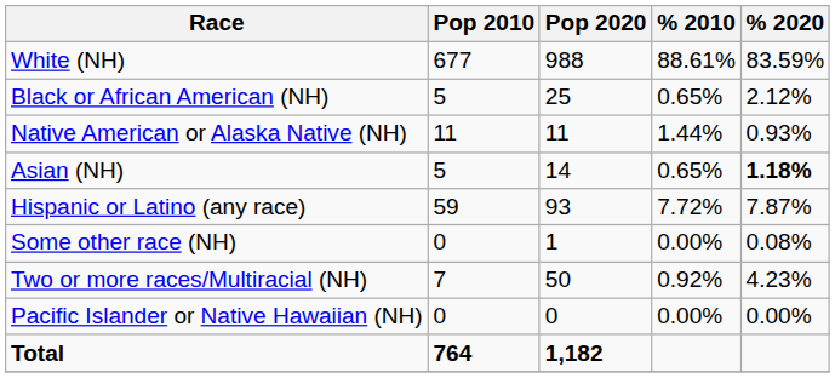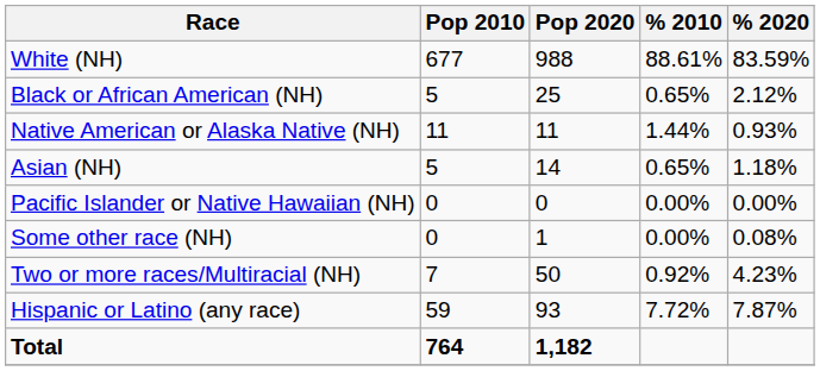 <table class="wikitable">
 <tr>
 <th>Race</th>
 <th>Pop 2010</th>
 <th>Pop 2020</th>
 <th>% 2010</th>
 <th>% 2020</th>
 </tr>
 <tr>
 <td><a href='#'>White</a> (NH)</td>
 <td>677</td>
 <td>988</td>
 <td>88.61%</td>
 <td>83.59%</td>
 </tr>
 <tr>
 <td><a href='#'>Black or African American</a> (NH)</td>
 <td>5</td>
 <td>25</td>
 <td>0.65%</td>
 <td>2.12%</td>
 </tr>
 <tr>
 <td><a href='#'>Native American</a> or <a href='#'>Alaska Native</a> (NH)</td>
 <td>11</td>
 <td>11</td>
 <td>1.44%</td>
 <td>0.93%</td>
 </tr>
 <tr>
 <td><a href='#'>Asian</a> (NH)</td>
 <td>5</td>
 <td>14</td>
 <td>0.65%</td>
-<td><strong>1.18%</strong></td>
+<td>1.18%</td>
 </tr>
 <tr>
-<td><a href='#'>Hispanic or Latino</a> (any race)</td>
-<td>59</td>
-<td>93</td>
-<td>7.72%</td>
-<td>7.87%</td>
+<td><a href='#'>Pacific Islander</a> or <a href='#'>Native Hawaiian</a> (NH)</td>
+<td>0</td>
+<td>0</td>
+<td>0.00%</td>
+<td>0.00%</td>
 </tr>
 <tr>
 <td><a href='#'>Some other race</a> (NH)</td>
 <td>0</td>
 <td>1</td>
 <td>0.00%</td>
 <td>0.08%</td>
 </tr>
 <tr>
 <td><a href='#'>Two or more races/Multiracial</a> (NH)</td>
 <td>7</td>
 <td>50</td>
 <td>0.92%</td>
 <td>4.23%</td>
 </tr>
 <tr>
-<td><a href='#'>Pacific Islander</a> or <a href='#'>Native Hawaiian</a> (NH)</td>
-<td>0</td>
-<td>0</td>
-<td>0.00%</td>
-<td>0.00%</td>
+<td><a href='#'>Hispanic or Latino</a> (any race)</td>
+<td>59</td>
+<td>93</td>
+<td>7.72%</td>
+<td>7.87%</td>
 </tr>
 <tr>
 <td><strong>Total</strong></td>
 <td><strong>764</strong></td>
 <td><strong>1,182</strong></td>
 <td></td>
 <td></td>
 </tr>
 <tr>
 </tr>
 </table>
